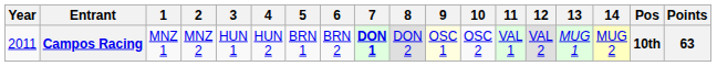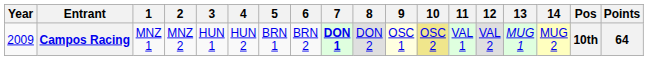 <table class="wikitable" style="text-align:center; font-size:85%">
 <tr>
 <th>Year</th>
 <th>Entrant</th>
 <th>1</th>
 <th>2</th>
 <th>3</th>
 <th>4</th>
 <th>5</th>
 <th>6</th>
 <th>7</th>
 <th>8</th>
 <th>9</th>
 <th>10</th>
 <th>11</th>
 <th>12</th>
 <th>13</th>
 <th>14</th>
 <th>Pos</th>
 <th>Points</th>
 </tr>
 <tr>
-<td><a href='#'>2011</a></td>
+<td><a href='#'>2009</a></td>
 <th nowrap><a href='#'>Campos Racing</a></th>
 <td><a href='#'>MNZ<br>1</a></td>
 <td><a href='#'>MNZ<br>2</a></td>
 <td><a href='#'>HUN<br>1</a></td>
 <td><a href='#'>HUN<br>2</a></td>
 <td><a href='#'>BRN<br>1</a></td>
 <td><a href='#'>BRN<br>2</a></td>
 <td style="background:#dfffdf;"><strong><a href='#'>DON<br>1</a></strong><br></td>
 <td style="background:#dfdfdf;"><a href='#'>DON<br>2</a><br></td>
 <td style="background: lightyellow;"><a href='#'>OSC<br>1</a></td>
-<td><a href='#'>OSC<br>2</a></td>
+<td style="background: khaki;"><a href='#'>OSC<br>2</a></td>
 <td style="background:#dfffdf;"><a href='#'>VAL<br>1</a><br></td>
 <td style="background:#dfdfdf;"><a href='#'>VAL<br>2</a><br></td>
 <td style="background:#dfffdf;"><em><a href='#'>MUG<br>1</a></em><br></td>
 <td style="background:#ffffbf;"><a href='#'>MUG<br>2</a><br></td>
 <th>10th</th>
-<th>63</th>
+<th>64</th>
 </tr>
 </table>
